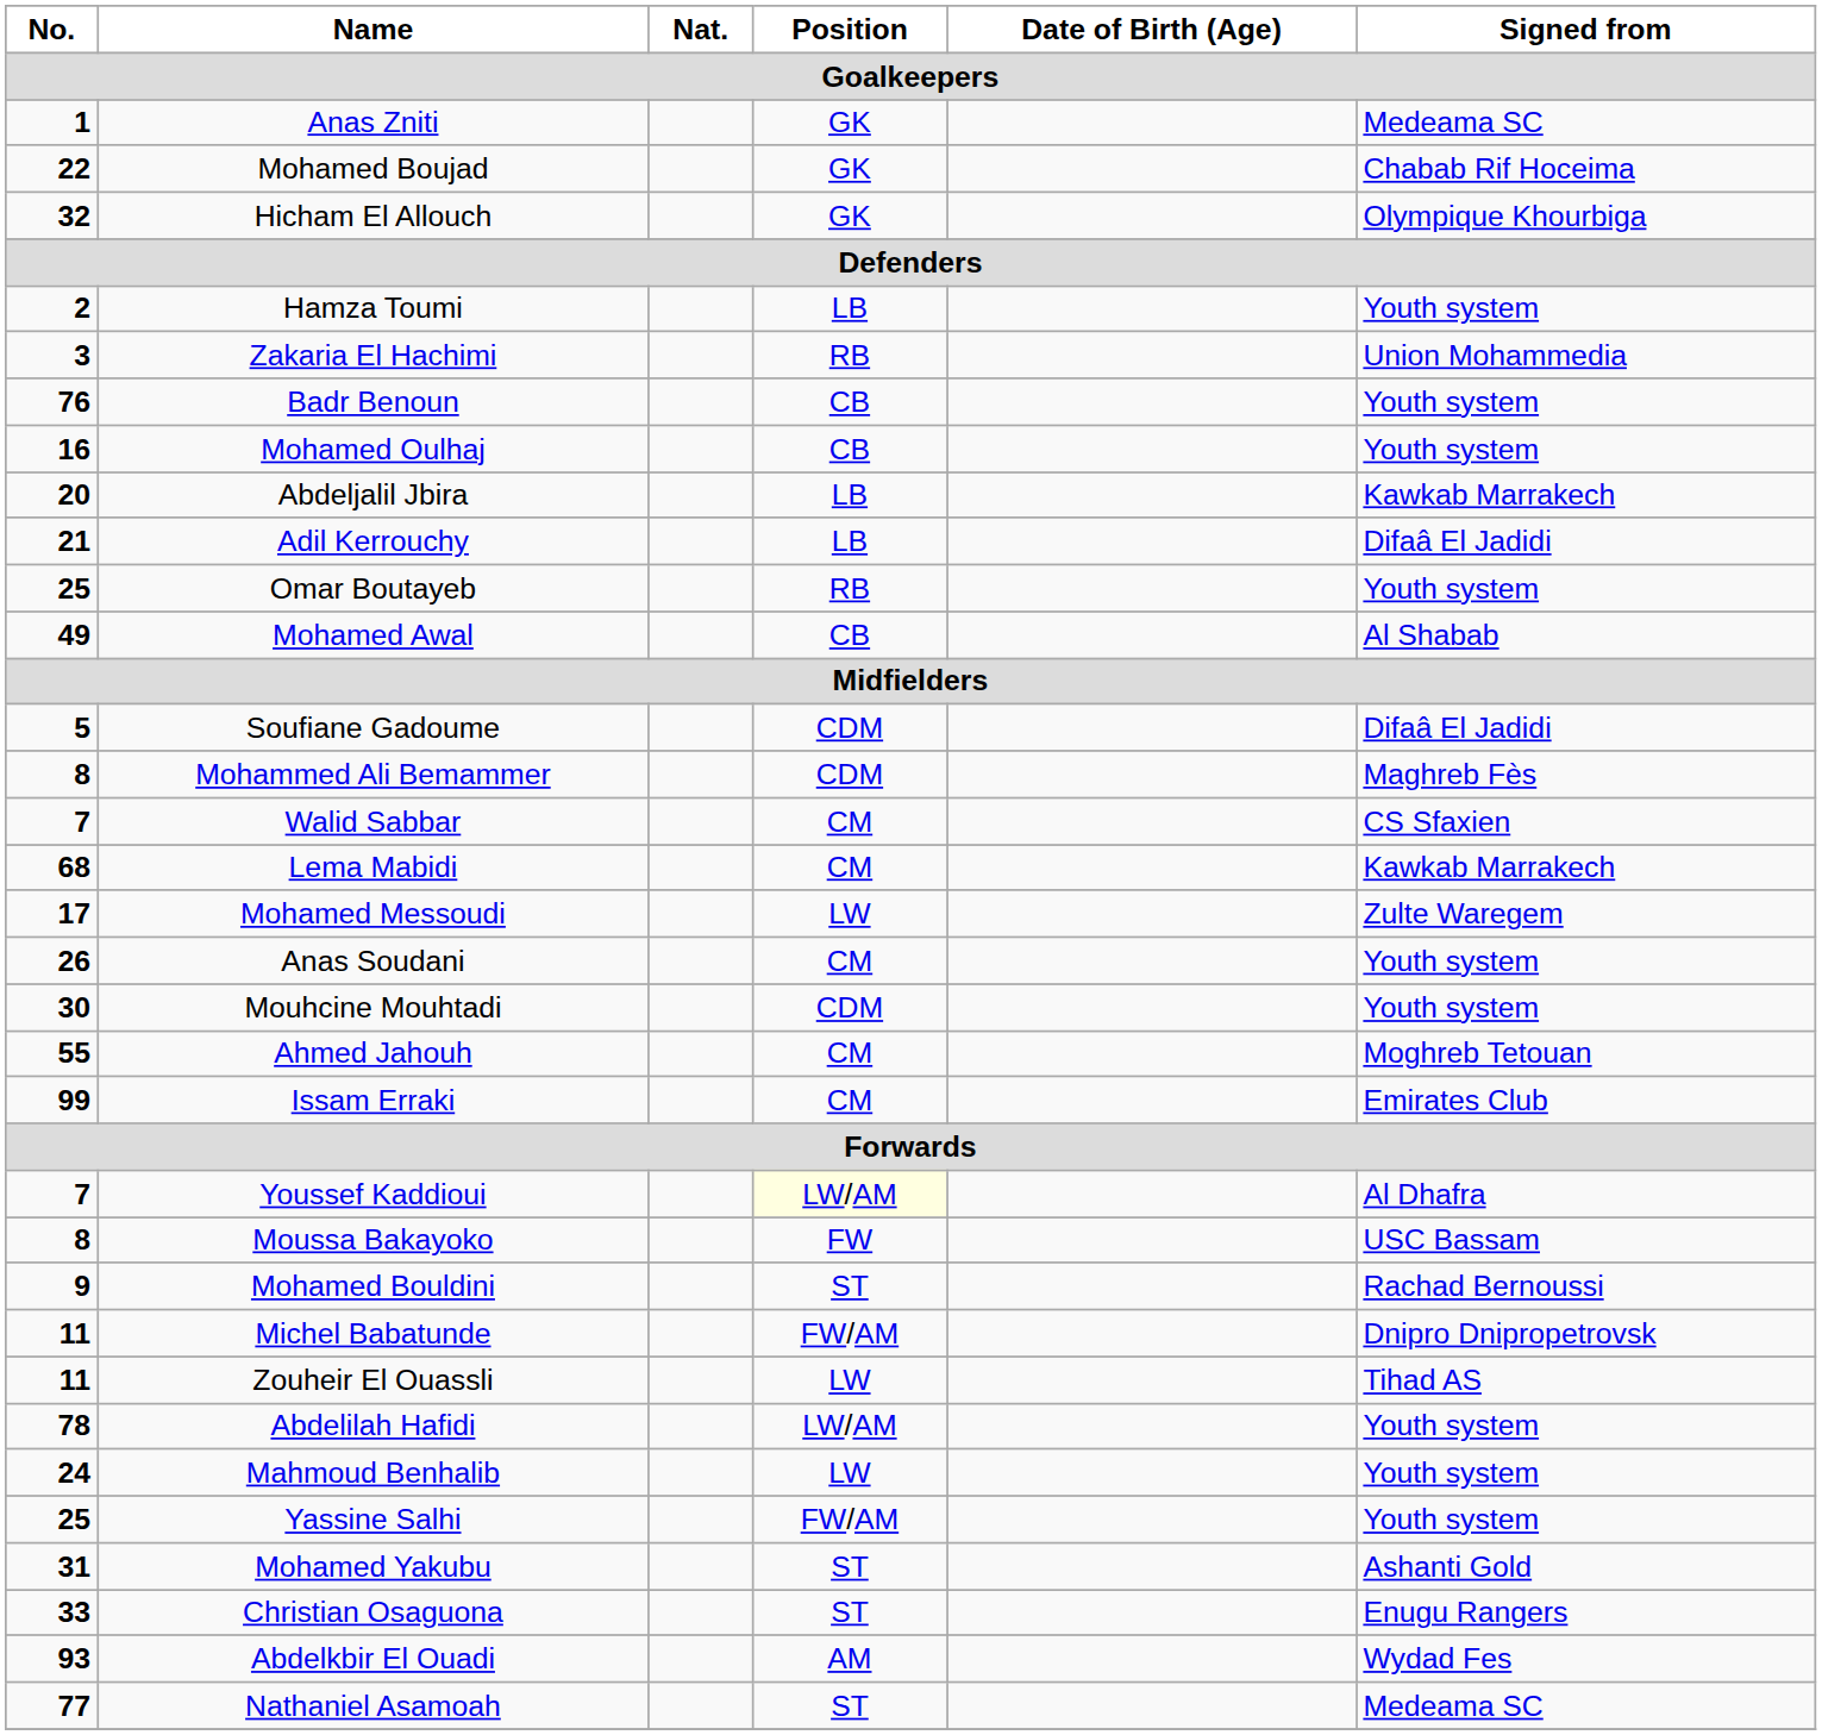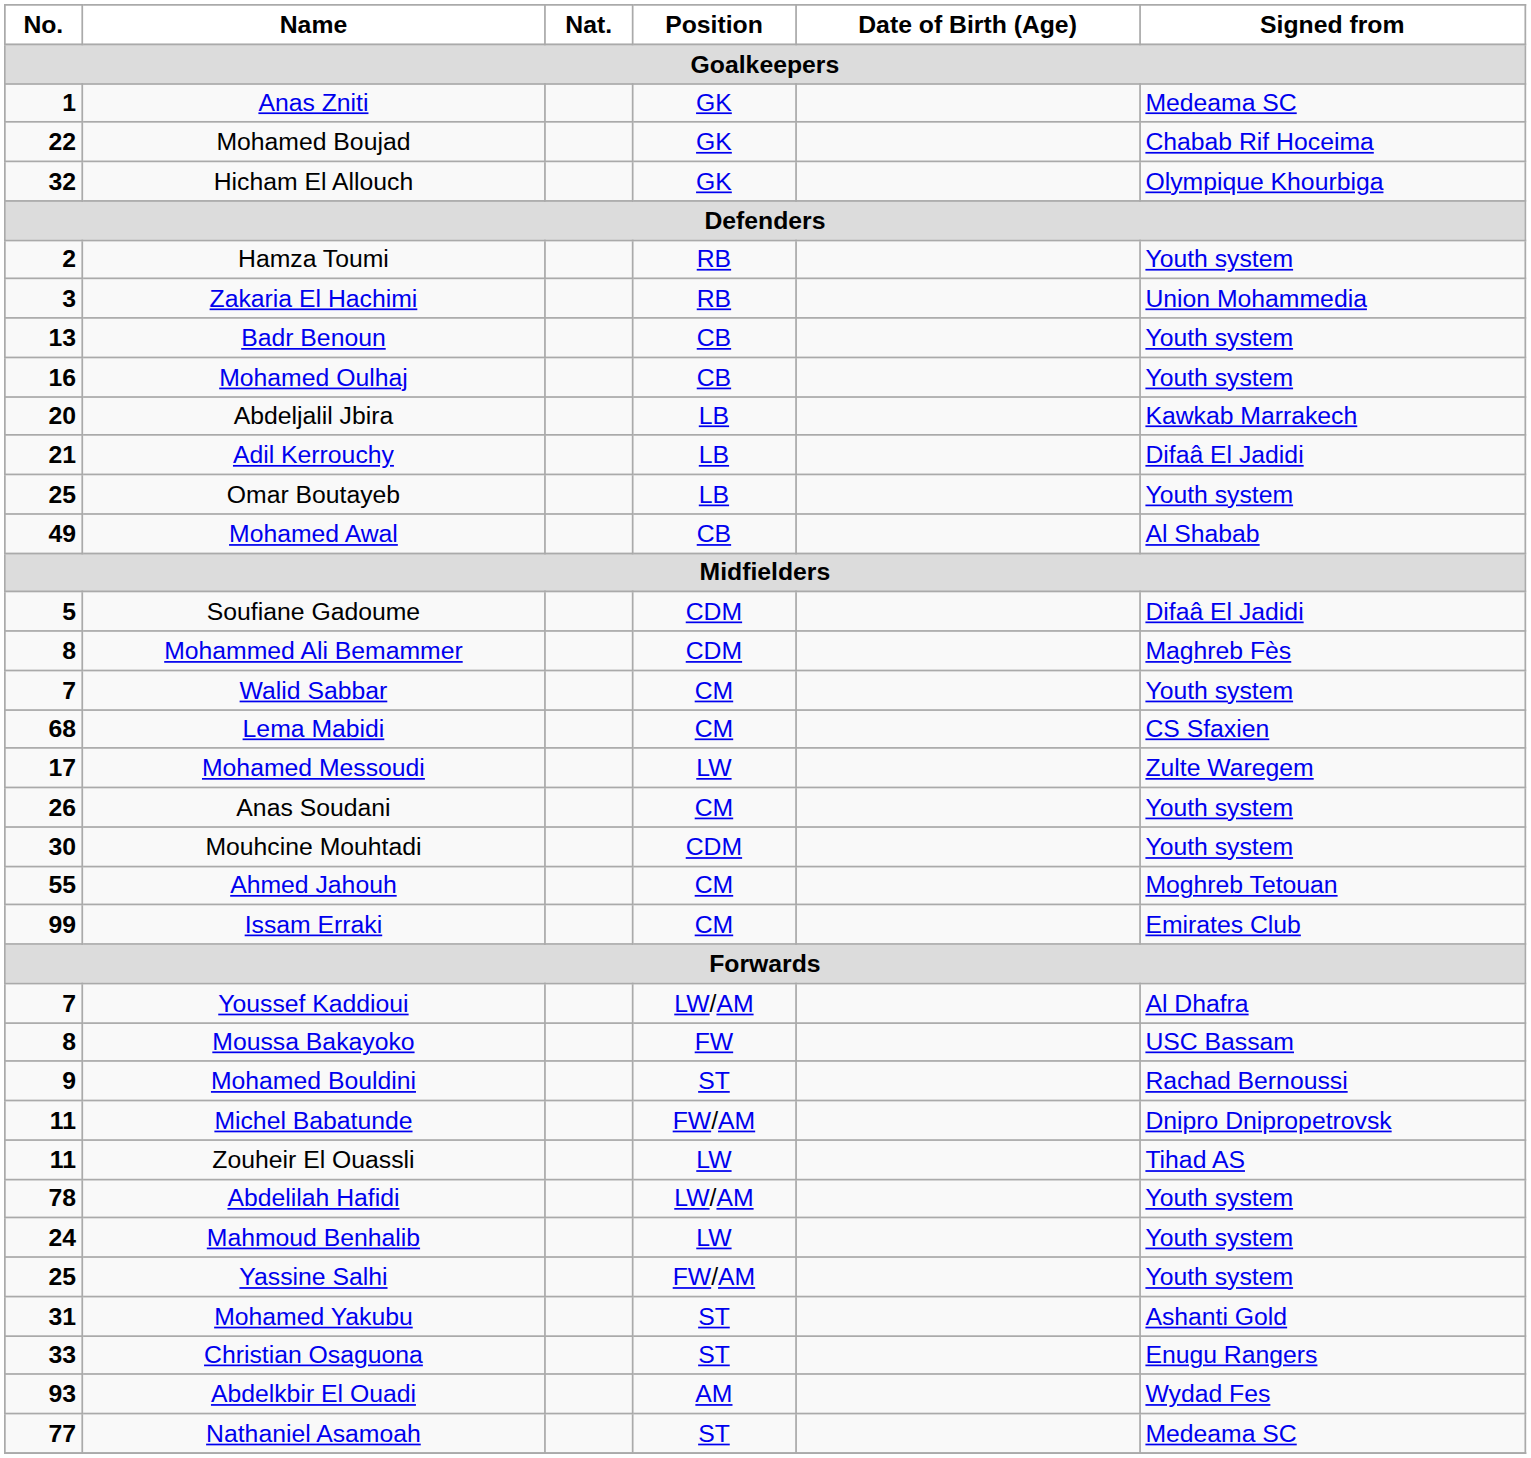 <table class="wikitable" style="text-align:center; font-size:90%; width:70%">
 <tr>
 <th style="background:white; color:black; text-align:center;">No.</th>
 <th style="background:white; color:black; text-align:center;">Name</th>
 <th style="background:white; color:black; text-align:center;">Nat.</th>
 <th style="background:white; color:black; text-align:center;">Position</th>
 <th style="background:white; color:black; text-align:center;">Date of Birth (Age)</th>
 <th style="background:white; color:black; text-align:center;">Signed from</th>
 </tr>
 <tr>
 <th colspan="10" style="background:#DCDCDC; text-align:center;">Goalkeepers</th>
 </tr>
 <tr>
 <td style="text-align:right"><strong>1</strong></td>
 <td><a href='#'>Anas Zniti</a></td>
 <td></td>
 <td><a href='#'>GK</a></td>
 <td></td>
 <td style="text-align:left"> <a href='#'>Medeama SC</a></td>
 </tr>
 <tr>
 <td style="text-align:right"><strong>22</strong></td>
 <td>Mohamed Boujad</td>
 <td></td>
 <td><a href='#'>GK</a></td>
 <td></td>
 <td style="text-align:left"> <a href='#'>Chabab Rif Hoceima</a></td>
 </tr>
 <tr>
 <td style="text-align:right"><strong>32</strong></td>
 <td>Hicham El Allouch</td>
 <td></td>
 <td><a href='#'>GK</a></td>
 <td></td>
 <td style="text-align:left"> <a href='#'>Olympique Khourbiga</a></td>
 </tr>
 <tr>
 <th colspan="10" style="background:#DCDCDC; text-align:center;">Defenders</th>
 </tr>
 <tr>
 <td style="text-align:right"><strong>2</strong></td>
 <td>Hamza Toumi</td>
 <td></td>
-<td><a href='#'>LB</a></td>
+<td><a href='#'>RB</a></td>
 <td></td>
 <td style="text-align:left"> <a href='#'>Youth system</a></td>
 </tr>
 <tr>
 <td style="text-align:right"><strong>3</strong></td>
 <td><a href='#'>Zakaria El Hachimi</a></td>
 <td></td>
 <td><a href='#'>RB</a></td>
 <td></td>
 <td style="text-align:left"> <a href='#'>Union Mohammedia</a></td>
 </tr>
 <tr>
-<td style="text-align:right"><strong>76</strong></td>
+<td style="text-align:right"><strong>13</strong></td>
 <td><a href='#'>Badr Benoun</a></td>
 <td></td>
 <td><a href='#'>CB</a></td>
 <td></td>
 <td style="text-align:left"> <a href='#'>Youth system</a></td>
 </tr>
 <tr>
 <td style="text-align:right"><strong>16</strong></td>
 <td><a href='#'>Mohamed Oulhaj</a></td>
 <td></td>
 <td><a href='#'>CB</a></td>
 <td></td>
 <td style="text-align:left"> <a href='#'>Youth system</a></td>
 </tr>
 <tr>
 <td style="text-align:right"><strong>20</strong></td>
 <td>Abdeljalil Jbira</td>
 <td></td>
 <td><a href='#'>LB</a></td>
 <td></td>
 <td style="text-align:left"> <a href='#'>Kawkab Marrakech</a></td>
 </tr>
 <tr>
 <td style="text-align:right"><strong>21</strong></td>
 <td><a href='#'>Adil Kerrouchy</a></td>
 <td></td>
 <td><a href='#'>LB</a></td>
 <td></td>
 <td style="text-align:left"> <a href='#'>Difaâ El Jadidi</a></td>
 </tr>
 <tr>
 <td style="text-align:right"><strong>25</strong></td>
 <td>Omar Boutayeb</td>
 <td></td>
-<td><a href='#'>RB</a></td>
+<td><a href='#'>LB</a></td>
 <td></td>
 <td style="text-align:left"> <a href='#'>Youth system</a></td>
 </tr>
 <tr>
 <td style="text-align:right"><strong>49</strong></td>
 <td><a href='#'>Mohamed Awal</a></td>
 <td></td>
 <td><a href='#'>CB</a></td>
 <td></td>
 <td style="text-align:left"> <a href='#'>Al Shabab</a></td>
 </tr>
 <tr>
 <th colspan="10" style="background:#DCDCDC; text-align:center;">Midfielders</th>
 </tr>
 <tr>
 <td style="text-align:right"><strong>5</strong></td>
 <td>Soufiane Gadoume</td>
 <td></td>
 <td><a href='#'>CDM</a></td>
 <td></td>
 <td style="text-align:left"> <a href='#'>Difaâ El Jadidi</a></td>
 </tr>
 <tr>
 <td style="text-align:right"><strong>8</strong></td>
 <td><a href='#'>Mohammed Ali Bemammer</a></td>
 <td></td>
 <td><a href='#'>CDM</a></td>
 <td></td>
 <td style="text-align:left"> <a href='#'>Maghreb Fès</a></td>
 </tr>
 <tr>
 <td style="text-align:right"><strong>7</strong></td>
 <td><a href='#'>Walid Sabbar</a></td>
 <td></td>
 <td><a href='#'>CM</a></td>
 <td></td>
-<td style="text-align:left"> <a href='#'>CS Sfaxien</a></td>
+<td style="text-align:left"> <a href='#'>Youth system</a></td>
 </tr>
 <tr>
 <td style="text-align:right"><strong>68</strong></td>
 <td><a href='#'>Lema Mabidi</a></td>
 <td></td>
 <td><a href='#'>CM</a></td>
 <td></td>
-<td style="text-align:left"> <a href='#'>Kawkab Marrakech</a></td>
+<td style="text-align:left"> <a href='#'>CS Sfaxien</a></td>
 </tr>
 <tr>
 <td style="text-align:right"><strong>17</strong></td>
 <td><a href='#'>Mohamed Messoudi</a></td>
 <td></td>
 <td><a href='#'>LW</a></td>
 <td></td>
 <td style="text-align:left"> <a href='#'>Zulte Waregem</a></td>
 </tr>
 <tr>
 <td style="text-align:right"><strong>26</strong></td>
 <td>Anas Soudani</td>
 <td></td>
 <td><a href='#'>CM</a></td>
 <td></td>
 <td style="text-align:left"> <a href='#'>Youth system</a></td>
 </tr>
 <tr>
 <td style="text-align:right"><strong>30</strong></td>
 <td>Mouhcine Mouhtadi</td>
 <td></td>
 <td><a href='#'>CDM</a></td>
 <td></td>
 <td style="text-align:left"> <a href='#'>Youth system</a></td>
 </tr>
 <tr>
 <td style="text-align:right"><strong>55</strong></td>
 <td><a href='#'>Ahmed Jahouh</a></td>
 <td></td>
 <td><a href='#'>CM</a></td>
 <td></td>
 <td style="text-align:left"> <a href='#'>Moghreb Tetouan</a></td>
 </tr>
 <tr>
 <td style="text-align:right"><strong>99</strong></td>
 <td><a href='#'>Issam Erraki</a></td>
 <td></td>
 <td><a href='#'>CM</a></td>
 <td></td>
 <td style="text-align:left"> <a href='#'>Emirates Club</a></td>
 </tr>
 <tr>
 <th colspan="10" style="background:#DCDCDC; text-align:center;">Forwards</th>
 </tr>
 <tr>
 <td style="text-align:right"><strong>7</strong></td>
 <td><a href='#'>Youssef Kaddioui</a></td>
 <td></td>
-<td style="background: lightyellow;"><a href='#'>LW</a>/<a href='#'>AM</a></td>
+<td><a href='#'>LW</a>/<a href='#'>AM</a></td>
 <td></td>
 <td style="text-align:left"> <a href='#'>Al Dhafra</a></td>
 </tr>
 <tr>
 <td style="text-align:right"><strong>8</strong></td>
 <td><a href='#'>Moussa Bakayoko</a></td>
 <td></td>
 <td><a href='#'>FW</a></td>
 <td></td>
 <td style="text-align:left"> <a href='#'>USC Bassam</a></td>
 </tr>
 <tr>
 <td style="text-align:right"><strong>9</strong></td>
 <td><a href='#'>Mohamed Bouldini</a></td>
 <td></td>
 <td><a href='#'>ST</a></td>
 <td></td>
 <td style="text-align:left"> <a href='#'>Rachad Bernoussi</a></td>
 </tr>
 <tr>
 <td style="text-align:right"><strong>11</strong></td>
 <td><a href='#'>Michel Babatunde</a></td>
 <td></td>
 <td><a href='#'>FW</a>/<a href='#'>AM</a></td>
 <td></td>
 <td style="text-align:left"> <a href='#'>Dnipro Dnipropetrovsk</a></td>
 </tr>
 <tr>
 <td style="text-align:right"><strong>11</strong></td>
 <td>Zouheir El Ouassli</td>
 <td></td>
 <td><a href='#'>LW</a></td>
 <td></td>
 <td style="text-align:left"> <a href='#'>Tihad AS</a></td>
 </tr>
 <tr>
 <td style="text-align:right"><strong>78</strong></td>
 <td><a href='#'>Abdelilah Hafidi</a></td>
 <td></td>
 <td><a href='#'>LW</a>/<a href='#'>AM</a></td>
 <td></td>
 <td style="text-align:left"> <a href='#'>Youth system</a></td>
 </tr>
 <tr>
 <td style="text-align:right"><strong>24</strong></td>
 <td><a href='#'>Mahmoud Benhalib</a></td>
 <td></td>
 <td><a href='#'>LW</a></td>
 <td></td>
 <td style="text-align:left"> <a href='#'>Youth system</a></td>
 </tr>
 <tr>
 <td style="text-align:right"><strong>25</strong></td>
 <td><a href='#'>Yassine Salhi</a></td>
 <td></td>
 <td><a href='#'>FW</a>/<a href='#'>AM</a></td>
 <td></td>
 <td style="text-align:left"> <a href='#'>Youth system</a></td>
 </tr>
 <tr>
 <td style="text-align:right"><strong>31</strong></td>
 <td><a href='#'>Mohamed Yakubu</a></td>
 <td></td>
 <td><a href='#'>ST</a></td>
 <td></td>
 <td style="text-align:left"> <a href='#'>Ashanti Gold</a></td>
 </tr>
 <tr>
 <td style="text-align:right"><strong>33</strong></td>
 <td><a href='#'>Christian Osaguona</a></td>
 <td></td>
 <td><a href='#'>ST</a></td>
 <td></td>
 <td style="text-align:left"> <a href='#'>Enugu Rangers</a></td>
 </tr>
 <tr>
 <td style="text-align:right"><strong>93</strong></td>
 <td><a href='#'>Abdelkbir El Ouadi</a></td>
 <td></td>
 <td><a href='#'>AM</a></td>
 <td></td>
 <td style="text-align:left"> <a href='#'>Wydad Fes</a></td>
 </tr>
 <tr>
 <td style="text-align:right"><strong>77</strong></td>
 <td><a href='#'>Nathaniel Asamoah</a></td>
 <td></td>
 <td><a href='#'>ST</a></td>
 <td></td>
 <td style="text-align:left"> <a href='#'>Medeama SC</a></td>
 </tr>
 <tr>
 </tr>
 </table>
